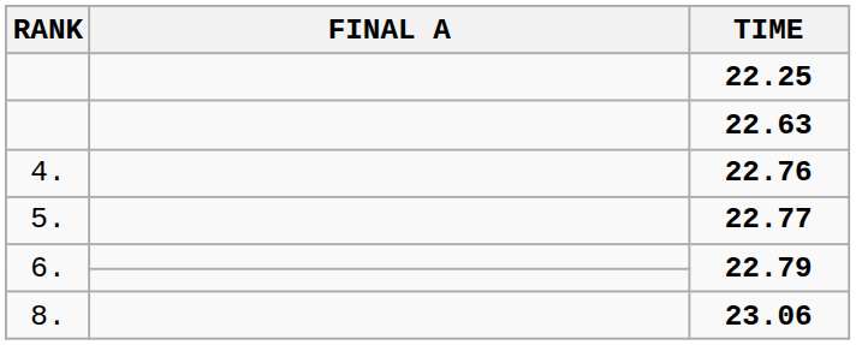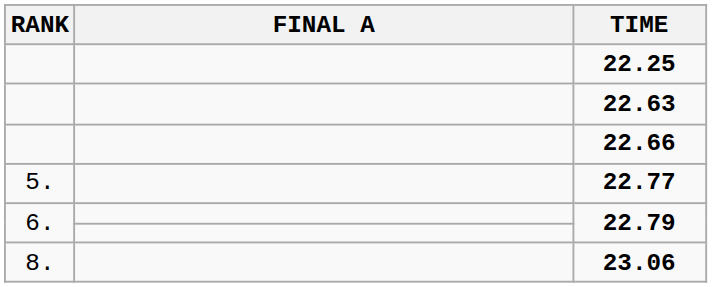 <table class="wikitable">
 <tr>
 <th>RANK</th>
 <th style="width: 20em">FINAL A</th>
 <th style="width: 5em">TIME</th>
 </tr>
 <tr>
 <td align="center"></td>
 <td></td>
 <td align="center"><strong>22.25</strong></td>
 </tr>
 <tr>
 <td align="center"></td>
 <td></td>
 <td align="center"><strong>22.63</strong></td>
 </tr>
 <tr>
-<td align="center">4.</td>
+<td align="center"></td>
 <td></td>
-<td align="center"><strong>22.76</strong></td>
+<td align="center"><strong>22.66</strong></td>
 </tr>
 <tr>
 <td align="center">5.</td>
 <td></td>
 <td align="center"><strong>22.77</strong></td>
 </tr>
 <tr>
 <td rowspan=2 align="center">6.</td>
 <td></td>
 <td rowspan=2 align="center"><strong>22.79</strong></td>
 </tr>
 <tr>
 <td></td>
 </tr>
 <tr>
 <td align="center">8.</td>
 <td></td>
 <td align="center"><strong>23.06</strong></td>
 </tr>
 </table>
